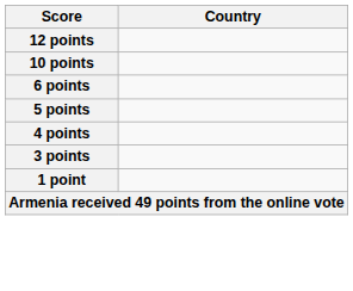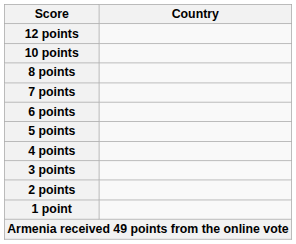 <table class="wikitable">
 <tr>
 <th scope="col" width="33%">Score</th>
 <th scope="col">Country</th>
 </tr>
 <tr>
 <th scope="row">12 points</th>
 <td></td>
 </tr>
 <tr>
 <th scope="row">10 points</th>
+<td></td>
+</tr>
+<tr>
+<th scope="row">8 points</th>
+<td></td>
+</tr>
+<tr>
+<th scope="row">7 points</th>
 <td></td>
 </tr>
 <tr>
 <th scope="row">6 points</th>
 <td></td>
 </tr>
 <tr>
 <th scope="row">5 points</th>
 <td></td>
 </tr>
 <tr>
 <th scope="row">4 points</th>
 <td {{ubl></td>
 </tr>
 <tr>
 <th scope="row">3 points</th>
 <td></td>
 </tr>
 <tr>
+<th scope="row">2 points</th>
+<td></td>
+</tr>
+<tr>
 <th scope="row">1 point</th>
 <td></td>
 </tr>
 <tr>
 <th colspan="2">Armenia received 49 points from the online vote</th>
 </tr>
 </table>
